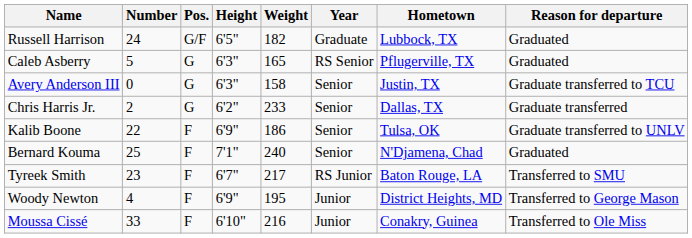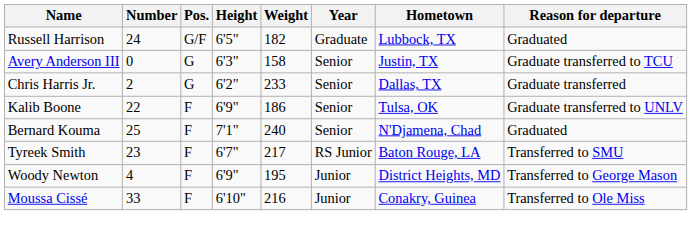 <table class="wikitable sortable" border="1">
 <tr>
 <th>Name</th>
 <th>Number</th>
 <th>Pos.</th>
 <th>Height</th>
 <th>Weight</th>
 <th>Year</th>
 <th>Hometown</th>
 <th class="unsortable">Reason for departure</th>
 </tr>
 <tr>
 <td>Russell Harrison</td>
 <td>24</td>
 <td>G/F</td>
 <td>6'5"</td>
 <td>182</td>
 <td>Graduate</td>
 <td><a href='#'>Lubbock, TX</a></td>
-<td>Graduated</td>
-</tr>
-<tr>
-<td>Caleb Asberry</td>
-<td>5</td>
-<td>G</td>
-<td>6'3"</td>
-<td>165</td>
-<td>RS Senior</td>
-<td><a href='#'>Pflugerville, TX</a></td>
 <td>Graduated</td>
 </tr>
 <tr>
 <td><a href='#'>Avery Anderson III</a></td>
 <td>0</td>
 <td>G</td>
 <td>6'3"</td>
 <td>158</td>
 <td>Senior</td>
 <td><a href='#'>Justin, TX</a></td>
 <td>Graduate transferred to <a href='#'>TCU</a></td>
 </tr>
 <tr>
 <td>Chris Harris Jr.</td>
 <td>2</td>
 <td>G</td>
 <td>6'2"</td>
 <td>233</td>
 <td>Senior</td>
 <td><a href='#'>Dallas, TX</a></td>
 <td>Graduate transferred</td>
 </tr>
 <tr>
 <td>Kalib Boone</td>
 <td>22</td>
 <td>F</td>
 <td>6'9"</td>
 <td>186</td>
 <td>Senior</td>
 <td><a href='#'>Tulsa, OK</a></td>
 <td>Graduate transferred to <a href='#'>UNLV</a></td>
 </tr>
 <tr>
 <td>Bernard Kouma</td>
 <td>25</td>
 <td>F</td>
 <td>7'1"</td>
 <td>240</td>
 <td>Senior</td>
 <td><a href='#'>N'Djamena, Chad</a></td>
 <td>Graduated</td>
 </tr>
 <tr>
 <td>Tyreek Smith</td>
 <td>23</td>
 <td>F</td>
 <td>6'7"</td>
 <td>217</td>
 <td>RS Junior</td>
 <td><a href='#'>Baton Rouge, LA</a></td>
 <td>Transferred to <a href='#'>SMU</a></td>
 </tr>
 <tr>
 <td>Woody Newton</td>
 <td>4</td>
 <td>F</td>
 <td>6'9"</td>
 <td>195</td>
 <td>Junior</td>
 <td><a href='#'>District Heights, MD</a></td>
 <td>Transferred to <a href='#'>George Mason</a></td>
 </tr>
 <tr>
 <td><a href='#'>Moussa Cissé</a></td>
 <td>33</td>
 <td>F</td>
 <td>6'10"</td>
 <td>216</td>
 <td>Junior</td>
 <td><a href='#'>Conakry, Guinea</a></td>
 <td>Transferred to <a href='#'>Ole Miss</a></td>
 </tr>
 </table>
